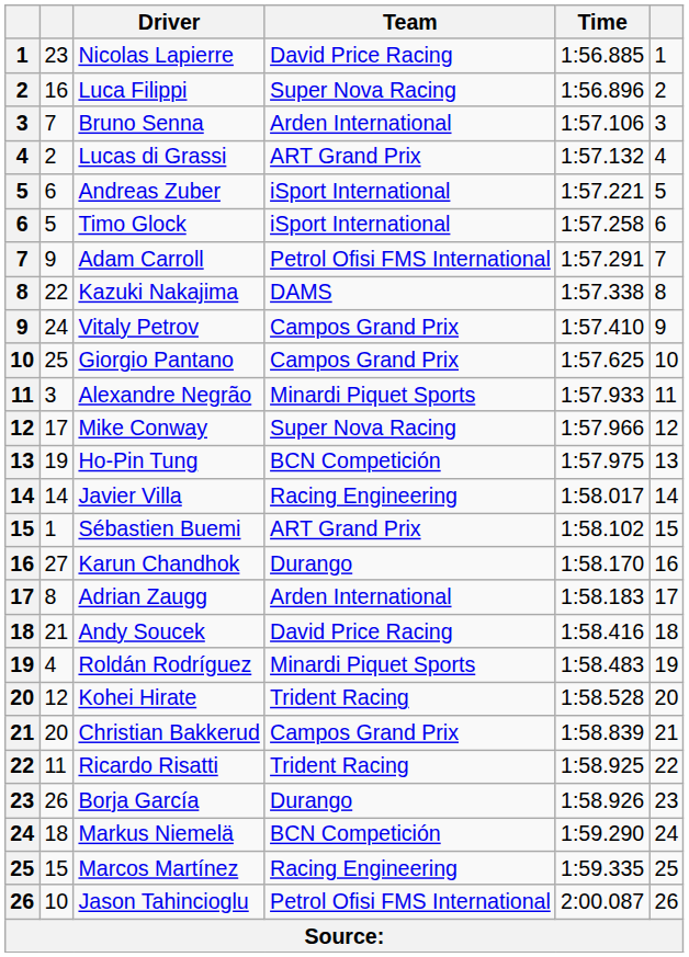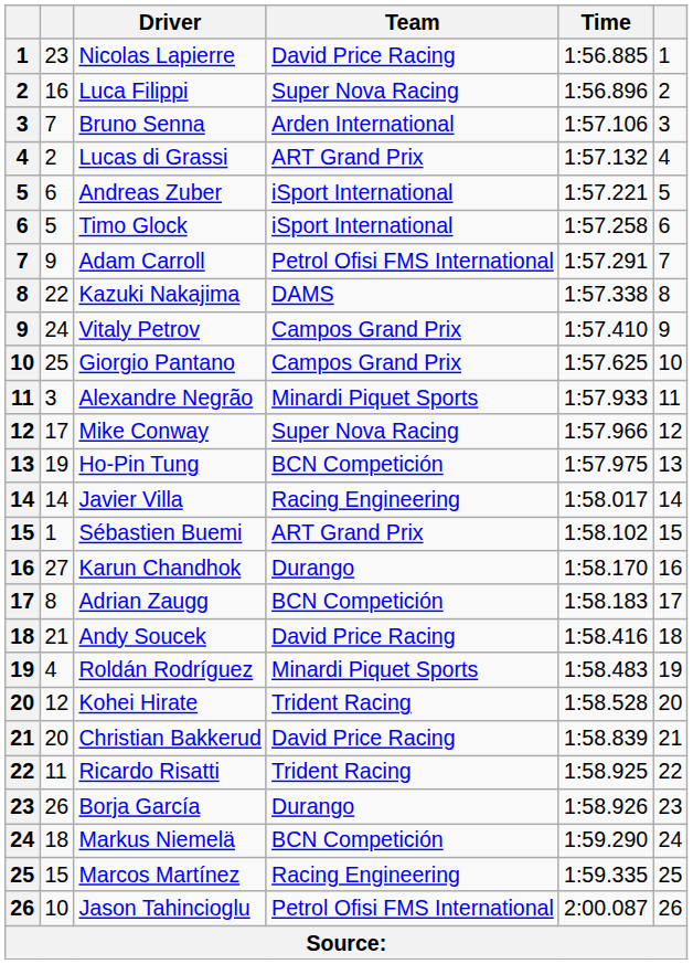 <table class="wikitable" style="font-size:85%">
 <tr>
 <th></th>
 <th></th>
 <th>Driver</th>
 <th>Team</th>
 <th>Time</th>
 <th></th>
 </tr>
 <tr>
 <th>1</th>
 <td>23</td>
 <td> <a href='#'>Nicolas Lapierre</a></td>
 <td><a href='#'>David Price Racing</a></td>
 <td>1:56.885</td>
 <td>1</td>
 </tr>
 <tr>
 <th>2</th>
 <td>16</td>
 <td> <a href='#'>Luca Filippi</a></td>
 <td><a href='#'>Super Nova Racing</a></td>
 <td>1:56.896</td>
 <td>2</td>
 </tr>
 <tr>
 <th>3</th>
 <td>7</td>
 <td> <a href='#'>Bruno Senna</a></td>
 <td><a href='#'>Arden International</a></td>
 <td>1:57.106</td>
 <td>3</td>
 </tr>
 <tr>
 <th>4</th>
 <td>2</td>
 <td> <a href='#'>Lucas di Grassi</a></td>
 <td><a href='#'>ART Grand Prix</a></td>
 <td>1:57.132</td>
 <td>4</td>
 </tr>
 <tr>
 <th>5</th>
 <td>6</td>
 <td> <a href='#'>Andreas Zuber</a></td>
 <td><a href='#'>iSport International</a></td>
 <td>1:57.221</td>
 <td>5</td>
 </tr>
 <tr>
 <th>6</th>
 <td>5</td>
 <td> <a href='#'>Timo Glock</a></td>
 <td><a href='#'>iSport International</a></td>
 <td>1:57.258</td>
 <td>6</td>
 </tr>
 <tr>
 <th>7</th>
 <td>9</td>
 <td> <a href='#'>Adam Carroll</a></td>
 <td><a href='#'>Petrol Ofisi FMS International</a></td>
 <td>1:57.291</td>
 <td>7</td>
 </tr>
 <tr>
 <th>8</th>
 <td>22</td>
 <td> <a href='#'>Kazuki Nakajima</a></td>
 <td><a href='#'>DAMS</a></td>
 <td>1:57.338</td>
 <td>8</td>
 </tr>
 <tr>
 <th>9</th>
 <td>24</td>
 <td> <a href='#'>Vitaly Petrov</a></td>
 <td><a href='#'>Campos Grand Prix</a></td>
 <td>1:57.410</td>
 <td>9</td>
 </tr>
 <tr>
 <th>10</th>
 <td>25</td>
 <td> <a href='#'>Giorgio Pantano</a></td>
 <td><a href='#'>Campos Grand Prix</a></td>
 <td>1:57.625</td>
 <td>10</td>
 </tr>
 <tr>
 <th>11</th>
 <td>3</td>
 <td> <a href='#'>Alexandre Negrão</a></td>
 <td><a href='#'>Minardi Piquet Sports</a></td>
 <td>1:57.933</td>
 <td>11</td>
 </tr>
 <tr>
 <th>12</th>
 <td>17</td>
 <td> <a href='#'>Mike Conway</a></td>
 <td><a href='#'>Super Nova Racing</a></td>
 <td>1:57.966</td>
 <td>12</td>
 </tr>
 <tr>
 <th>13</th>
 <td>19</td>
 <td> <a href='#'>Ho-Pin Tung</a></td>
 <td><a href='#'>BCN Competición</a></td>
 <td>1:57.975</td>
 <td>13</td>
 </tr>
 <tr>
 <th>14</th>
 <td>14</td>
 <td> <a href='#'>Javier Villa</a></td>
 <td><a href='#'>Racing Engineering</a></td>
 <td>1:58.017</td>
 <td>14</td>
 </tr>
 <tr>
 <th>15</th>
 <td>1</td>
 <td> <a href='#'>Sébastien Buemi</a></td>
 <td><a href='#'>ART Grand Prix</a></td>
 <td>1:58.102</td>
 <td>15</td>
 </tr>
 <tr>
 <th>16</th>
 <td>27</td>
 <td> <a href='#'>Karun Chandhok</a></td>
 <td><a href='#'>Durango</a></td>
 <td>1:58.170</td>
 <td>16</td>
 </tr>
 <tr>
 <th>17</th>
 <td>8</td>
 <td> <a href='#'>Adrian Zaugg</a></td>
-<td><a href='#'>Arden International</a></td>
+<td><a href='#'>BCN Competición</a></td>
 <td>1:58.183</td>
 <td>17</td>
 </tr>
 <tr>
 <th>18</th>
 <td>21</td>
 <td> <a href='#'>Andy Soucek</a></td>
 <td><a href='#'>David Price Racing</a></td>
 <td>1:58.416</td>
 <td>18</td>
 </tr>
 <tr>
 <th>19</th>
 <td>4</td>
 <td> <a href='#'>Roldán Rodríguez</a></td>
 <td><a href='#'>Minardi Piquet Sports</a></td>
 <td>1:58.483</td>
 <td>19</td>
 </tr>
 <tr>
 <th>20</th>
 <td>12</td>
 <td> <a href='#'>Kohei Hirate</a></td>
 <td><a href='#'>Trident Racing</a></td>
 <td>1:58.528</td>
 <td>20</td>
 </tr>
 <tr>
 <th>21</th>
 <td>20</td>
 <td> <a href='#'>Christian Bakkerud</a></td>
-<td><a href='#'>Campos Grand Prix</a></td>
+<td><a href='#'>David Price Racing</a></td>
 <td>1:58.839</td>
 <td>21</td>
 </tr>
 <tr>
 <th>22</th>
 <td>11</td>
 <td> <a href='#'>Ricardo Risatti</a></td>
 <td><a href='#'>Trident Racing</a></td>
 <td>1:58.925</td>
 <td>22</td>
 </tr>
 <tr>
 <th>23</th>
 <td>26</td>
 <td> <a href='#'>Borja García</a></td>
 <td><a href='#'>Durango</a></td>
 <td>1:58.926</td>
 <td>23</td>
 </tr>
 <tr>
 <th>24</th>
 <td>18</td>
 <td> <a href='#'>Markus Niemelä</a></td>
 <td><a href='#'>BCN Competición</a></td>
 <td>1:59.290</td>
 <td>24</td>
 </tr>
 <tr>
 <th>25</th>
 <td>15</td>
 <td> <a href='#'>Marcos Martínez</a></td>
 <td><a href='#'>Racing Engineering</a></td>
 <td>1:59.335</td>
 <td>25</td>
 </tr>
 <tr>
 <th>26</th>
 <td>10</td>
 <td> <a href='#'>Jason Tahincioglu</a></td>
 <td><a href='#'>Petrol Ofisi FMS International</a></td>
 <td>2:00.087</td>
 <td>26</td>
 </tr>
 <tr>
 <th colspan="6">Source:</th>
 </tr>
 <tr>
 </tr>
 </table>
